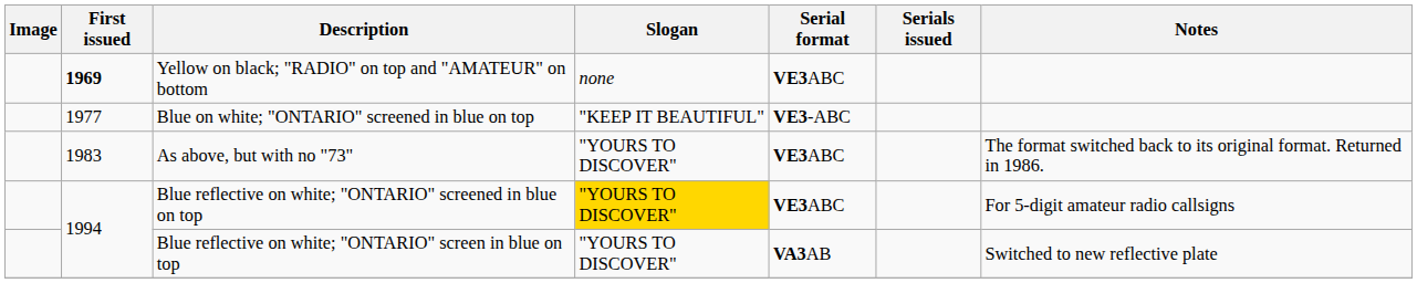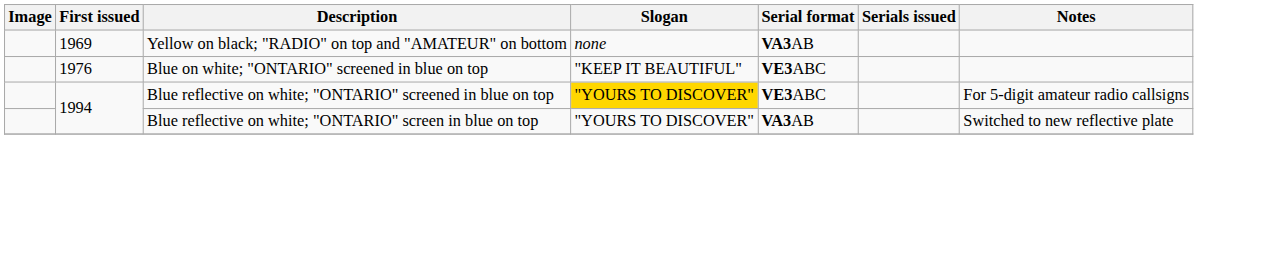 <table class="wikitable">
 <tr>
 <th>Image</th>
 <th>First issued</th>
 <th>Description</th>
 <th>Slogan</th>
 <th>Serial format</th>
 <th>Serials issued</th>
 <th>Notes</th>
 </tr>
 <tr>
 <td></td>
-<td><strong>1969</strong></td>
+<td>1969</td>
 <td>Yellow on black; "RADIO" on top and "AMATEUR" on bottom</td>
 <td><em>none</em></td>
-<td><strong>VE3</strong>ABC</td>
+<td><strong>VA3</strong>AB</td>
 <td></td>
 <td></td>
 </tr>
 <tr>
 <td></td>
-<td>1977</td>
+<td>1976</td>
 <td>Blue on white; "ONTARIO" screened in blue on top</td>
 <td>"KEEP IT BEAUTIFUL"</td>
-<td><strong>VE3</strong>-ABC</td>
+<td><strong>VE3</strong>ABC</td>
 <td></td>
 <td></td>
-</tr>
-<tr>
-<td></td>
-<td>1983</td>
-<td>As above, but with no "73"</td>
-<td>"YOURS TO DISCOVER"</td>
-<td><strong>VE3</strong>ABC</td>
-<td></td>
-<td>The format switched back to its original format. Returned in 1986.</td>
 </tr>
 <tr>
 <td></td>
 <td rowspan=2>1994</td>
 <td>Blue reflective on white; "ONTARIO" screened in blue on top</td>
 <td style="background: gold;">"YOURS TO DISCOVER"</td>
 <td><strong>VE3</strong>ABC</td>
 <td></td>
 <td>For 5-digit amateur radio callsigns</td>
 </tr>
 <tr>
 <td></td>
 <td>Blue reflective on white; "ONTARIO" screen in blue on top</td>
 <td>"YOURS TO DISCOVER"</td>
 <td><strong>VA3</strong>AB</td>
 <td></td>
 <td>Switched to new reflective plate</td>
 </tr>
 <tr>
 </tr>
 </table>
